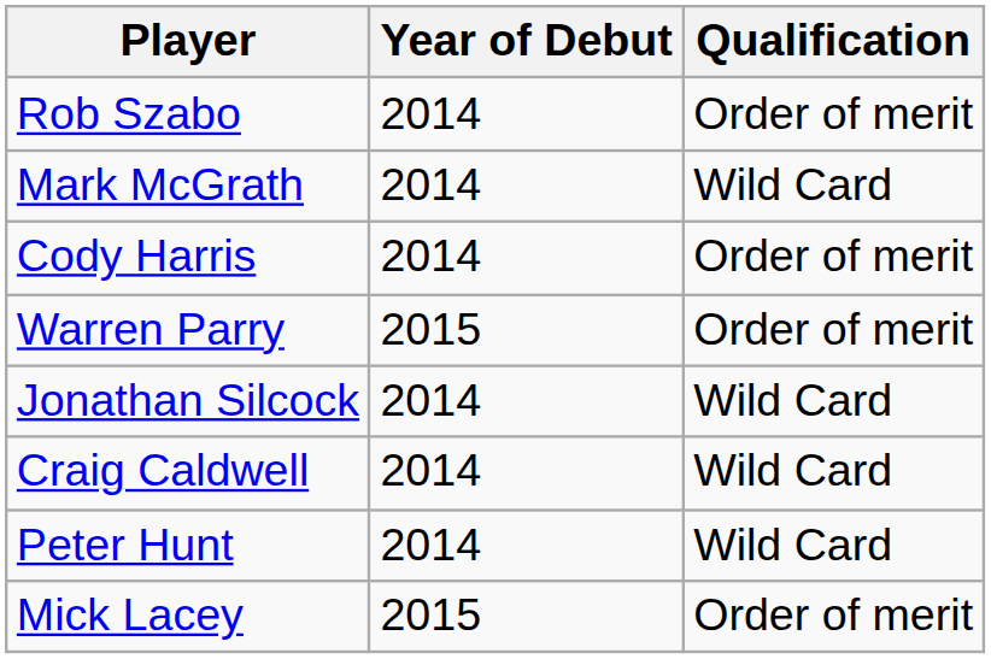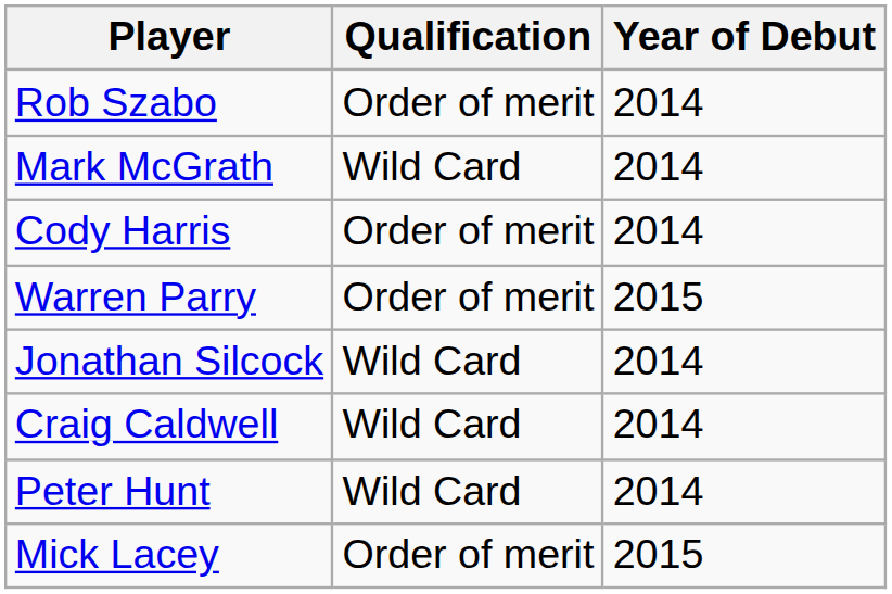 <table class="wikitable">
 <tr>
 <th>Player</th>
+<th>Qualification</th>
 <th>Year of Debut</th>
-<th>Qualification</th>
 </tr>
 <tr>
 <td><a href='#'>Rob Szabo</a></td>
+<td>Order of merit</td>
 <td>2014</td>
-<td>Order of merit</td>
 </tr>
 <tr>
 <td><a href='#'>Mark McGrath</a></td>
+<td>Wild Card</td>
 <td>2014</td>
-<td>Wild Card</td>
 </tr>
 <tr>
 <td><a href='#'>Cody Harris</a></td>
+<td>Order of merit</td>
 <td>2014</td>
-<td>Order of merit</td>
 </tr>
 <tr>
 <td><a href='#'>Warren Parry</a></td>
+<td>Order of merit</td>
 <td>2015</td>
-<td>Order of merit</td>
 </tr>
 <tr>
 <td><a href='#'>Jonathan Silcock</a></td>
+<td>Wild Card</td>
 <td>2014</td>
-<td>Wild Card</td>
 </tr>
 <tr>
 <td><a href='#'>Craig Caldwell</a></td>
+<td>Wild Card</td>
 <td>2014</td>
-<td>Wild Card</td>
 </tr>
 <tr>
 <td><a href='#'>Peter Hunt</a></td>
+<td>Wild Card</td>
 <td>2014</td>
-<td>Wild Card</td>
 </tr>
 <tr>
 <td><a href='#'>Mick Lacey</a></td>
+<td>Order of merit</td>
 <td>2015</td>
-<td>Order of merit</td>
 </tr>
 </table>
